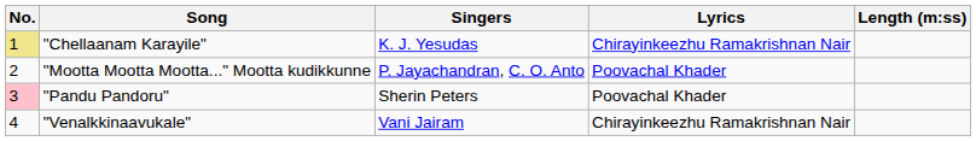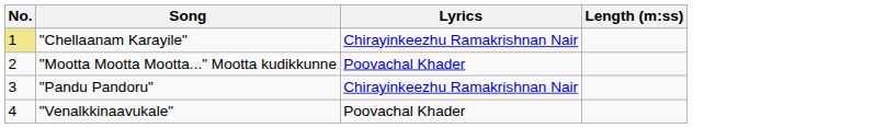 <table class="wikitable">
 <tr>
 <th>No.</th>
 <th>Song</th>
-<th>Singers</th>
 <th>Lyrics</th>
 <th>Length (m:ss)</th>
 </tr>
 <tr>
 <td style="background: khaki;">1</td>
 <td>"Chellaanam Karayile"</td>
-<td><a href='#'>K. J. Yesudas</a></td>
 <td><a href='#'>Chirayinkeezhu Ramakrishnan Nair</a></td>
 <td></td>
 </tr>
 <tr>
 <td>2</td>
 <td>"Mootta Mootta Mootta..." Mootta kudikkunne</td>
-<td><a href='#'>P. Jayachandran</a>, <a href='#'>C. O. Anto</a></td>
 <td><a href='#'>Poovachal Khader</a></td>
 <td></td>
 </tr>
 <tr>
-<td style="background: pink;">3</td>
+<td>3</td>
 <td>"Pandu Pandoru"</td>
-<td>Sherin Peters</td>
-<td>Poovachal Khader</td>
+<td><a href='#'>Chirayinkeezhu Ramakrishnan Nair</a></td>
 <td></td>
 </tr>
 <tr>
 <td>4</td>
 <td>"Venalkkinaavukale"</td>
-<td><a href='#'>Vani Jairam</a></td>
-<td>Chirayinkeezhu Ramakrishnan Nair</td>
+<td>Poovachal Khader</td>
 <td></td>
 </tr>
 </table>
